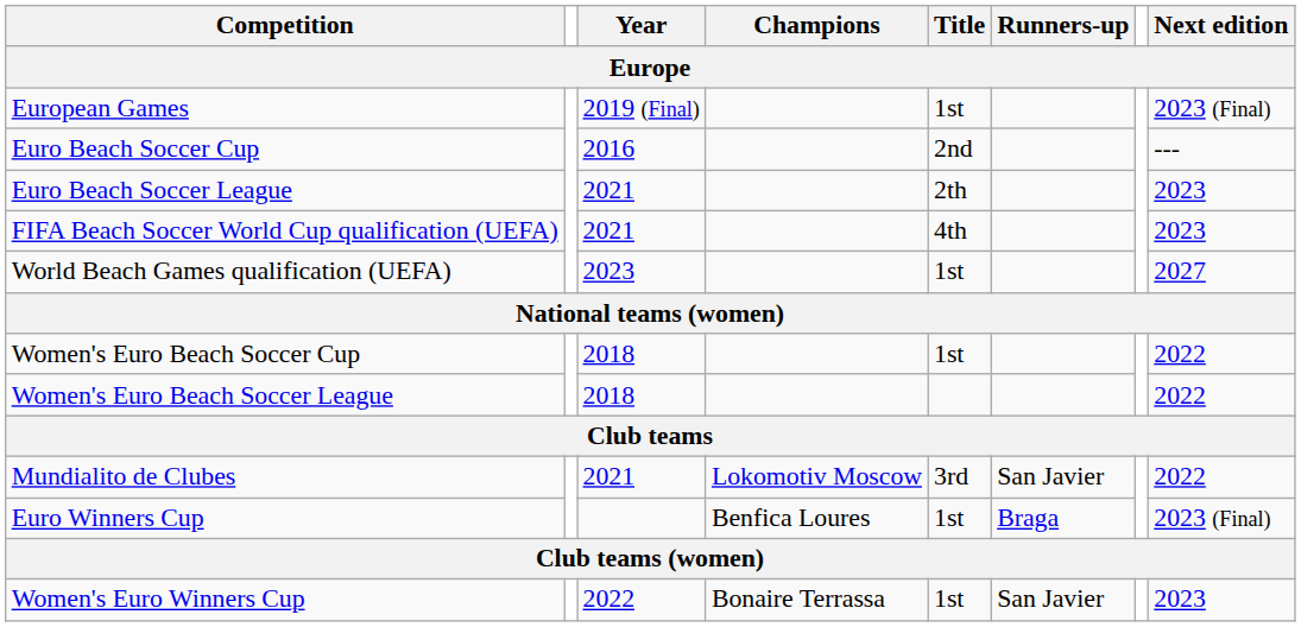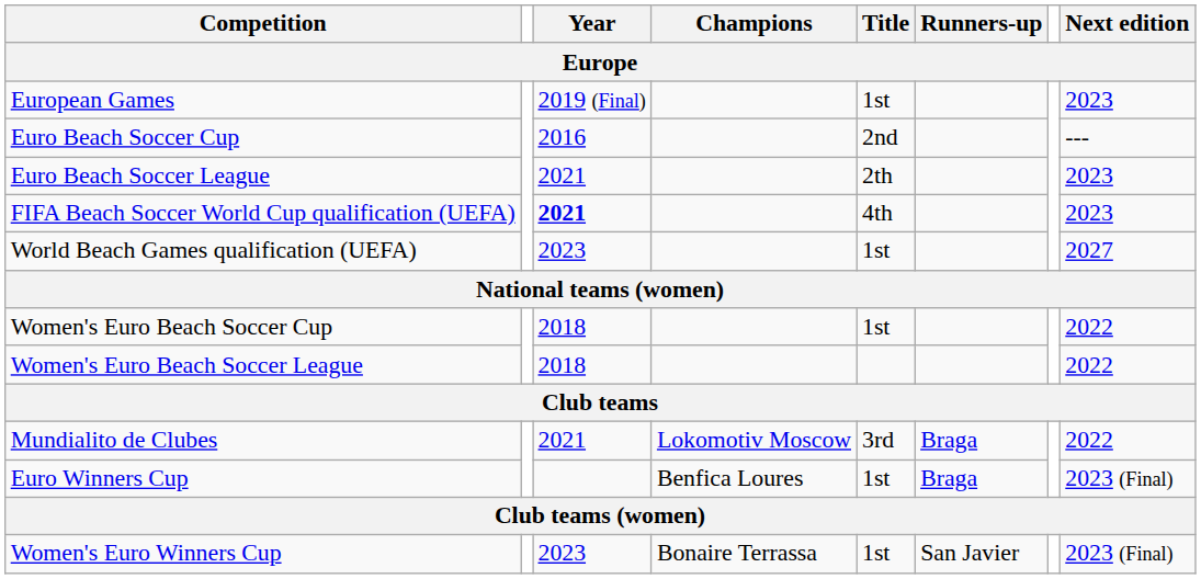 <table class="wikitable sortable">
 <tr>
 <th>Competition</th>
 <td width="1%" rowspan=1 style="background-color:#ffffff;"></td>
 <th>Year</th>
 <th>Champions</th>
 <th>Title</th>
 <th>Runners-up</th>
 <td width="1%" rowspan=1 style="background-color:#ffffff;"></td>
 <th>Next edition</th>
 </tr>
 <tr>
 <th colspan=10>Europe</th>
 </tr>
 <tr>
 <td><a href='#'>European Games</a></td>
 <td width="1%" rowspan=5 style="background-color:#ffffff;"></td>
 <td><a href='#'>2019</a> <small>(<a href='#'>Final</a>)</small></td>
 <td></td>
 <td>1st</td>
 <td></td>
 <td width="1%" rowspan=5 style="background-color:#ffffff;"></td>
-<td><a href='#'>2023</a> <small>(Final)</small></td>
+<td><a href='#'>2023</a></td>
 </tr>
 <tr>
 <td><a href='#'>Euro Beach Soccer Cup</a></td>
 <td><a href='#'>2016</a></td>
 <td></td>
 <td>2nd</td>
 <td></td>
 <td>---</td>
 </tr>
 <tr>
 <td><a href='#'>Euro Beach Soccer League</a></td>
 <td><a href='#'>2021</a></td>
 <td></td>
 <td>2th</td>
 <td></td>
 <td><a href='#'>2023</a></td>
 </tr>
 <tr>
 <td><a href='#'>FIFA Beach Soccer World Cup qualification (UEFA)</a></td>
-<td><a href='#'>2021</a></td>
+<td><strong><a href='#'>2021</a></strong></td>
 <td></td>
 <td>4th</td>
 <td></td>
 <td><a href='#'>2023</a></td>
 </tr>
 <tr>
 <td>World Beach Games qualification (UEFA)</td>
 <td><a href='#'>2023</a></td>
 <td></td>
 <td>1st</td>
 <td></td>
 <td><a href='#'>2027</a></td>
 </tr>
 <tr>
 <th colspan=10>National teams (women)</th>
 </tr>
 <tr>
 <td>Women's Euro Beach Soccer Cup</td>
 <td width="1%" rowspan=2 style="background-color:#ffffff;"></td>
 <td><a href='#'>2018</a></td>
 <td></td>
 <td>1st</td>
 <td></td>
 <td width="1%" rowspan=2 style="background-color:#ffffff;"></td>
 <td><a href='#'>2022</a></td>
 </tr>
 <tr>
 <td><a href='#'>Women's Euro Beach Soccer League</a></td>
 <td><a href='#'>2018</a></td>
 <td></td>
 <td></td>
 <td></td>
 <td><a href='#'>2022</a></td>
 </tr>
 <tr>
 <th colspan=10>Club teams</th>
 </tr>
 <tr>
 <td><a href='#'>Mundialito de Clubes</a></td>
 <td width="1%" rowspan=2 style="background-color:#ffffff;"></td>
 <td><a href='#'>2021</a></td>
 <td> <a href='#'>Lokomotiv Moscow</a></td>
 <td>3rd</td>
-<td> San Javier</td>
+<td> <a href='#'>Braga</a></td>
 <td width="1%" rowspan=2 style="background-color:#ffffff;"></td>
 <td><a href='#'>2022</a></td>
 </tr>
 <tr>
 <td><a href='#'>Euro Winners Cup</a></td>
 <td></td>
 <td> Benfica Loures</td>
 <td>1st</td>
 <td> <a href='#'>Braga</a></td>
 <td><a href='#'>2023</a> <small>(Final)</small></td>
 </tr>
 <tr>
 <th colspan=10>Club teams (women)</th>
 </tr>
 <tr>
 <td><a href='#'>Women's Euro Winners Cup</a></td>
 <td width="1%" rowspan=1 style="background-color:#ffffff;"></td>
-<td><a href='#'>2022</a></td>
+<td><a href='#'>2023</a></td>
 <td> Bonaire Terrassa</td>
 <td>1st</td>
 <td> San Javier</td>
 <td width="1%" rowspan=1 style="background-color:#ffffff;"></td>
-<td><a href='#'>2023</a></td>
+<td><a href='#'>2023</a> <small>(Final)</small></td>
 </tr>
 </table>
